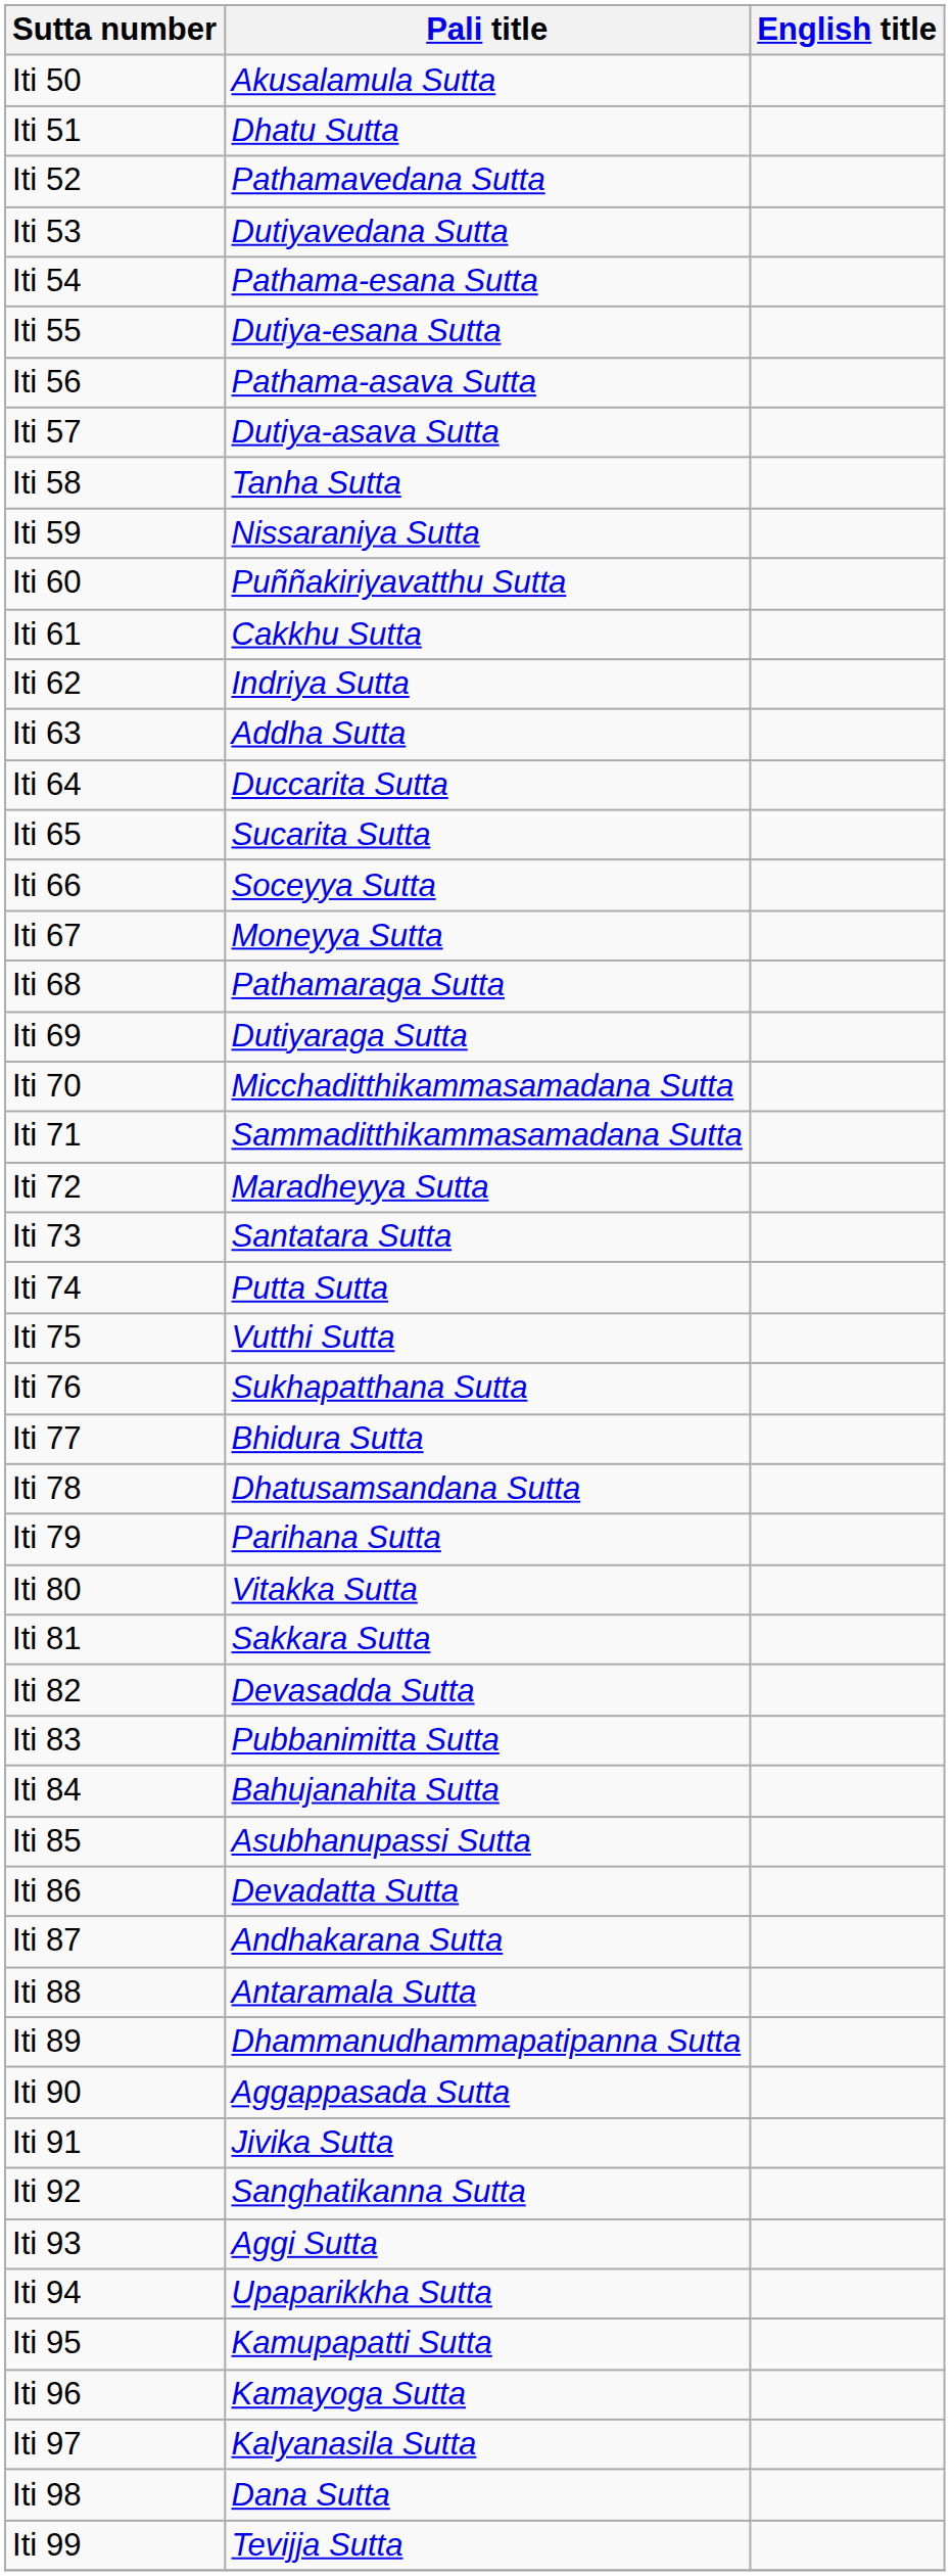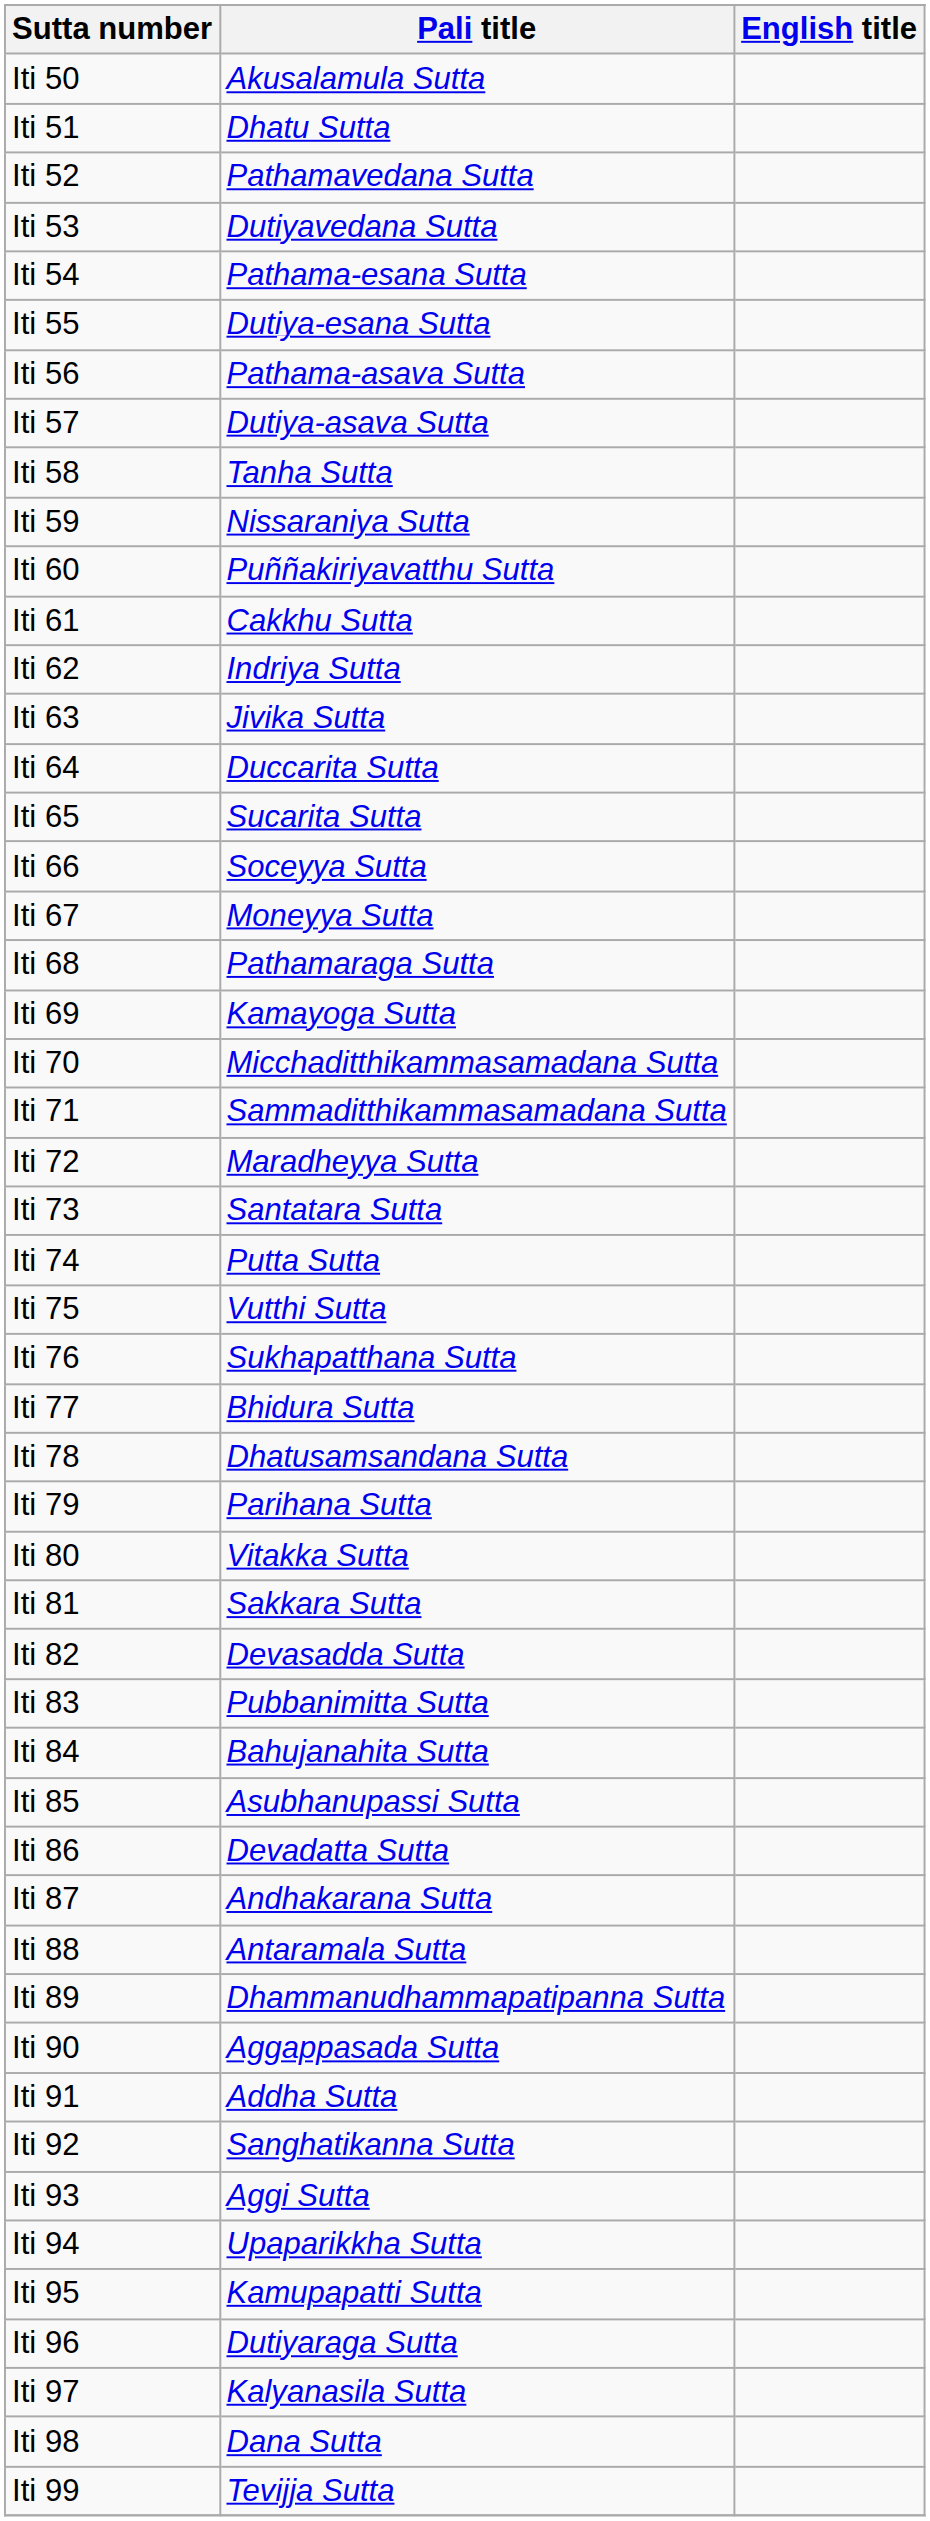 <table class="wikitable">
 <tr>
 </tr>
 <tr>
 <th>Sutta number</th>
 <th><a href='#'>Pali</a> title</th>
 <th><a href='#'>English</a> title</th>
 </tr>
 <tr>
 <td>Iti 50</td>
 <td><em><a href='#'>Akusalamula Sutta</a></em></td>
 <td></td>
 </tr>
 <tr>
 <td>Iti 51</td>
 <td><em><a href='#'>Dhatu Sutta</a></em></td>
 <td></td>
 </tr>
 <tr>
 <td>Iti 52</td>
 <td><em><a href='#'>Pathamavedana Sutta</a></em></td>
 <td></td>
 </tr>
 <tr>
 <td>Iti 53</td>
 <td><em><a href='#'>Dutiyavedana Sutta</a></em></td>
 <td></td>
 </tr>
 <tr>
 <td>Iti 54</td>
 <td><em><a href='#'>Pathama-esana Sutta</a></em></td>
 <td></td>
 </tr>
 <tr>
 <td>Iti 55</td>
 <td><em><a href='#'>Dutiya-esana Sutta</a></em></td>
 <td></td>
 </tr>
 <tr>
 <td>Iti 56</td>
 <td><em><a href='#'>Pathama-asava Sutta</a></em></td>
 <td></td>
 </tr>
 <tr>
 <td>Iti 57</td>
 <td><em><a href='#'>Dutiya-asava Sutta</a></em></td>
 <td></td>
 </tr>
 <tr>
 <td>Iti 58</td>
 <td><em><a href='#'>Tanha Sutta</a></em></td>
 <td></td>
 </tr>
 <tr>
 <td>Iti 59</td>
 <td><em><a href='#'>Nissaraniya Sutta</a></em></td>
 <td></td>
 </tr>
 <tr>
 <td>Iti 60</td>
 <td><em><a href='#'>Puññakiriyavatthu Sutta</a></em></td>
 <td></td>
 </tr>
 <tr>
 <td>Iti 61</td>
 <td><em><a href='#'>Cakkhu Sutta</a></em></td>
 <td></td>
 </tr>
 <tr>
 <td>Iti 62</td>
 <td><em><a href='#'>Indriya Sutta</a></em></td>
 <td></td>
 </tr>
 <tr>
 <td>Iti 63</td>
-<td><em><a href='#'>Addha Sutta</a></em></td>
+<td><em><a href='#'>Jivika Sutta</a></em></td>
 <td></td>
 </tr>
 <tr>
 <td>Iti 64</td>
 <td><em><a href='#'>Duccarita Sutta</a></em></td>
 <td></td>
 </tr>
 <tr>
 <td>Iti 65</td>
 <td><em><a href='#'>Sucarita Sutta</a></em></td>
 <td></td>
 </tr>
 <tr>
 <td>Iti 66</td>
 <td><em><a href='#'>Soceyya Sutta</a></em></td>
 <td></td>
 </tr>
 <tr>
 <td>Iti 67</td>
 <td><em><a href='#'>Moneyya Sutta</a></em></td>
 <td></td>
 </tr>
 <tr>
 <td>Iti 68</td>
 <td><em><a href='#'>Pathamaraga Sutta</a></em></td>
 <td></td>
 </tr>
 <tr>
 <td>Iti 69</td>
-<td><em><a href='#'>Dutiyaraga Sutta</a></em></td>
+<td><em><a href='#'>Kamayoga Sutta</a></em></td>
 <td></td>
 </tr>
 <tr>
 <td>Iti 70</td>
 <td><em><a href='#'>Micchaditthikammasamadana Sutta</a></em></td>
 <td></td>
 </tr>
 <tr>
 <td>Iti 71</td>
 <td><em><a href='#'>Sammaditthikammasamadana Sutta</a></em></td>
 <td></td>
 </tr>
 <tr>
 <td>Iti 72</td>
 <td><em><a href='#'>Maradheyya Sutta</a></em></td>
 <td></td>
 </tr>
 <tr>
 <td>Iti 73</td>
 <td><em><a href='#'>Santatara Sutta</a></em></td>
 <td></td>
 </tr>
 <tr>
 <td>Iti 74</td>
 <td><em><a href='#'>Putta Sutta</a></em></td>
 <td></td>
 </tr>
 <tr>
 <td>Iti 75</td>
 <td><em><a href='#'>Vutthi Sutta</a></em></td>
 <td></td>
 </tr>
 <tr>
 <td>Iti 76</td>
 <td><em><a href='#'>Sukhapatthana Sutta</a></em></td>
 <td></td>
 </tr>
 <tr>
 <td>Iti 77</td>
 <td><em><a href='#'>Bhidura Sutta</a></em></td>
 <td></td>
 </tr>
 <tr>
 <td>Iti 78</td>
 <td><em><a href='#'>Dhatusamsandana Sutta</a></em></td>
 <td></td>
 </tr>
 <tr>
 <td>Iti 79</td>
 <td><em><a href='#'>Parihana Sutta</a></em></td>
 <td></td>
 </tr>
 <tr>
 <td>Iti 80</td>
 <td><em><a href='#'>Vitakka Sutta</a></em></td>
 <td></td>
 </tr>
 <tr>
 <td>Iti 81</td>
 <td><em><a href='#'>Sakkara Sutta</a></em></td>
 <td></td>
 </tr>
 <tr>
 <td>Iti 82</td>
 <td><em><a href='#'>Devasadda Sutta</a></em></td>
 <td></td>
 </tr>
 <tr>
 <td>Iti 83</td>
 <td><em><a href='#'>Pubbanimitta Sutta</a></em></td>
 <td></td>
 </tr>
 <tr>
 <td>Iti 84</td>
 <td><em><a href='#'>Bahujanahita Sutta</a></em></td>
 <td></td>
 </tr>
 <tr>
 <td>Iti 85</td>
 <td><em><a href='#'>Asubhanupassi Sutta</a></em></td>
 <td></td>
 </tr>
 <tr>
 <td>Iti 86</td>
 <td><em><a href='#'>Devadatta Sutta</a></em></td>
 <td></td>
 </tr>
 <tr>
 <td>Iti 87</td>
 <td><em><a href='#'>Andhakarana Sutta</a></em></td>
 <td></td>
 </tr>
 <tr>
 <td>Iti 88</td>
 <td><em><a href='#'>Antaramala Sutta</a></em></td>
 <td></td>
 </tr>
 <tr>
 <td>Iti 89</td>
 <td><em><a href='#'>Dhammanudhammapatipanna Sutta</a></em></td>
 <td></td>
 </tr>
 <tr>
 <td>Iti 90</td>
 <td><em><a href='#'>Aggappasada Sutta</a></em></td>
 <td></td>
 </tr>
 <tr>
 <td>Iti 91</td>
-<td><em><a href='#'>Jivika Sutta</a></em></td>
+<td><em><a href='#'>Addha Sutta</a></em></td>
 <td></td>
 </tr>
 <tr>
 <td>Iti 92</td>
 <td><em><a href='#'>Sanghatikanna Sutta</a></em></td>
 <td></td>
 </tr>
 <tr>
 <td>Iti 93</td>
 <td><em><a href='#'>Aggi Sutta</a></em></td>
 <td></td>
 </tr>
 <tr>
 <td>Iti 94</td>
 <td><em><a href='#'>Upaparikkha Sutta</a></em></td>
 <td></td>
 </tr>
 <tr>
 <td>Iti 95</td>
 <td><em><a href='#'>Kamupapatti Sutta</a></em></td>
 <td></td>
 </tr>
 <tr>
 <td>Iti 96</td>
-<td><em><a href='#'>Kamayoga Sutta</a></em></td>
+<td><em><a href='#'>Dutiyaraga Sutta</a></em></td>
 <td></td>
 </tr>
 <tr>
 <td>Iti 97</td>
 <td><em><a href='#'>Kalyanasila Sutta</a></em></td>
 <td></td>
 </tr>
 <tr>
 <td>Iti 98</td>
 <td><em><a href='#'>Dana Sutta</a></em></td>
 <td></td>
 </tr>
 <tr>
 <td>Iti 99</td>
 <td><em><a href='#'>Tevijja Sutta</a></em></td>
 <td></td>
 </tr>
 <tr>
 </tr>
 </table>
